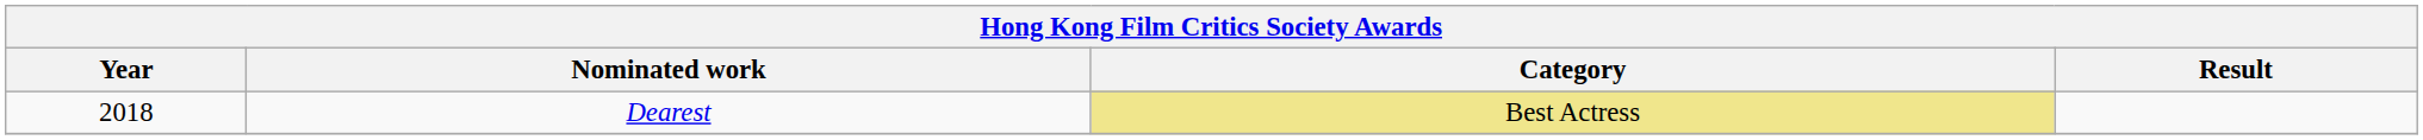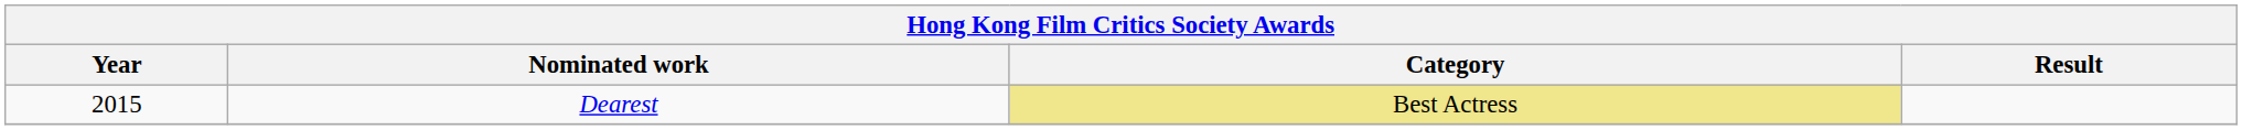 <table width="90%" class="wikitable sortable">
 <tr>
 <th colspan="4" align="center"><a href='#'>Hong Kong Film Critics Society Awards</a></th>
 </tr>
 <tr>
 <th width="10%">Year</th>
 <th width="35%">Nominated work</th>
 <th width="40%">Category</th>
 <th width="15%">Result</th>
 </tr>
 <tr>
-<td align="center">2018</td>
+<td align="center">2015</td>
 <td align="center"><em><a href='#'>Dearest</a></em></td>
 <td align="center" style="background: khaki;">Best Actress</td>
 <td></td>
 </tr>
 <tr>
 </tr>
 </table>
